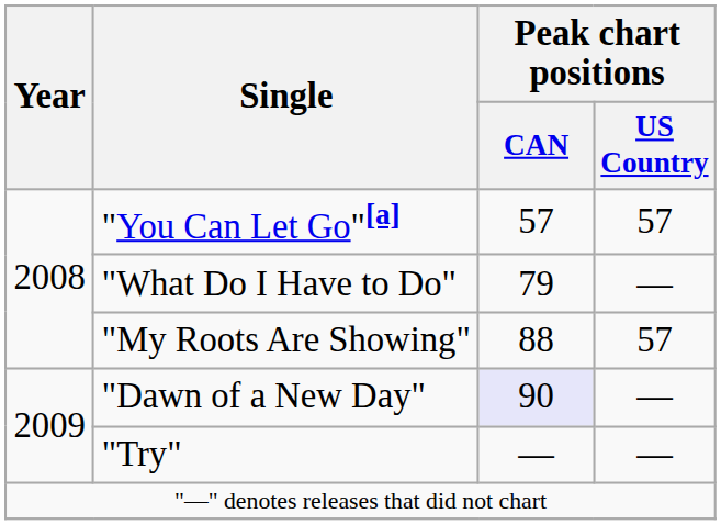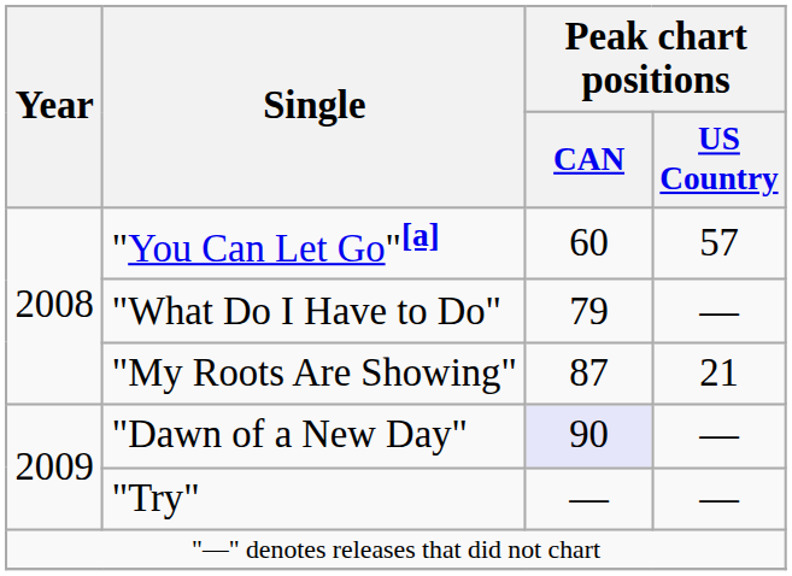 <table class="wikitable" style="text-align:center;">
 <tr>
 <th rowspan="2">Year</th>
 <th rowspan="2">Single</th>
 <th colspan="2">Peak chart<br>positions</th>
 </tr>
 <tr style="font-size:smaller;">
 <th width="45"><a href='#'>CAN</a></th>
 <th width="45"><a href='#'>US Country</a></th>
 </tr>
 <tr>
 <td rowspan="3">2008</td>
 <td align="left">"<a href='#'>You Can Let Go</a>"<sup><a href='#'><strong>[a]</strong></a></sup></td>
-<td>57</td>
+<td>60</td>
 <td>57</td>
 </tr>
 <tr>
 <td align="left">"What Do I Have to Do"</td>
 <td>79</td>
 <td>—</td>
 </tr>
 <tr>
 <td align="left">"My Roots Are Showing"</td>
-<td>88</td>
-<td>57</td>
+<td>87</td>
+<td>21</td>
 </tr>
 <tr>
 <td rowspan="2">2009</td>
 <td align="left">"Dawn of a New Day"</td>
 <td style="background: lavender;">90</td>
 <td>—</td>
 </tr>
 <tr>
 <td align="left">"Try"</td>
 <td>—</td>
 <td>—</td>
 </tr>
 <tr>
 <td colspan="4" style="font-size:8pt">"—" denotes releases that did not chart</td>
 </tr>
 <tr>
 </tr>
 </table>
